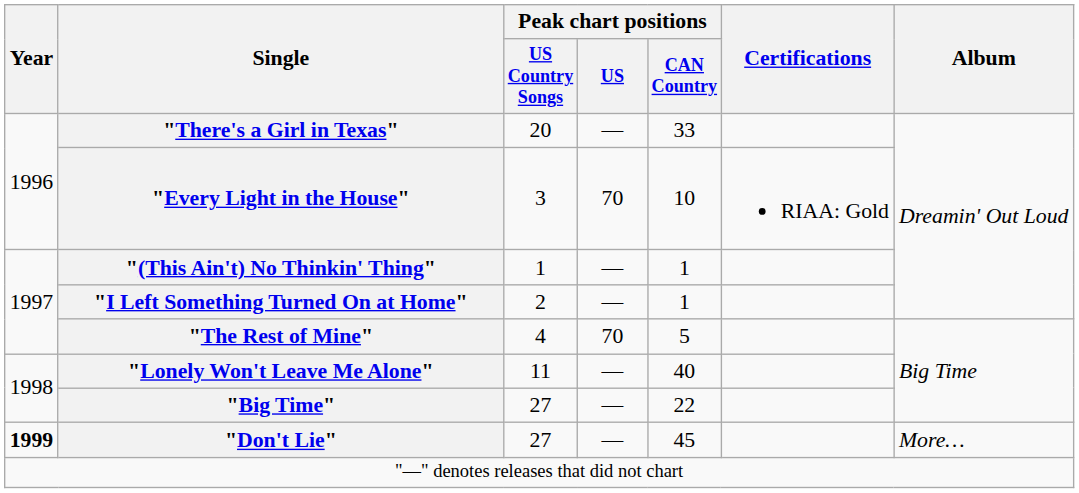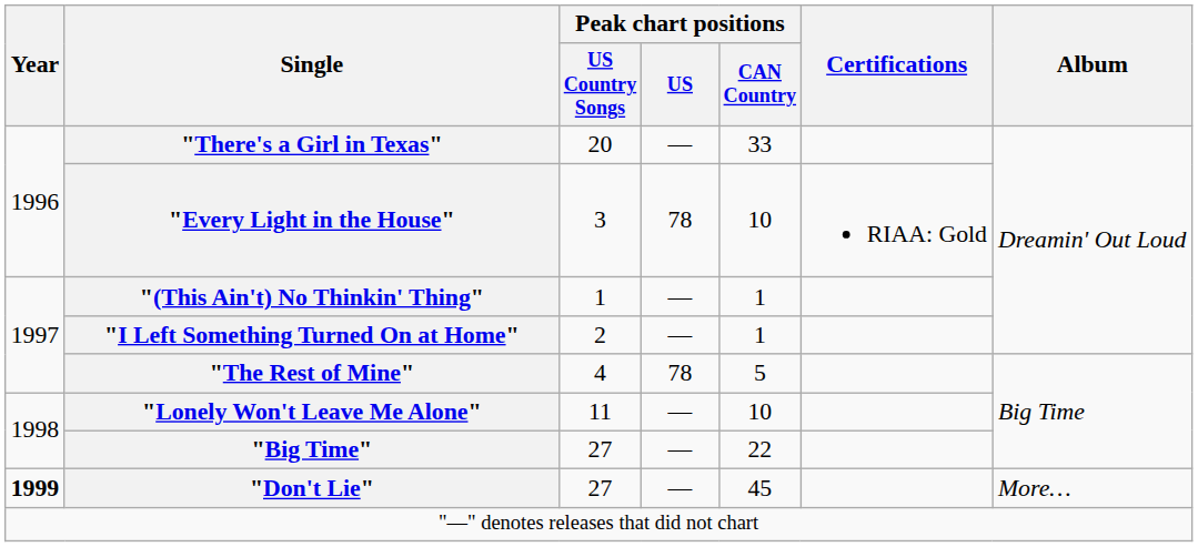 <table class="wikitable plainrowheaders" style="text-align:center;">
 <tr>
 <th rowspan="2">Year</th>
 <th rowspan="2" style="width:20em;">Single</th>
 <th colspan="3">Peak chart positions</th>
 <th rowspan="2"><a href='#'>Certifications</a></th>
 <th rowspan="2">Album</th>
 </tr>
 <tr style="font-size:smaller;">
 <th width="45"><a href='#'>US Country Songs</a><br></th>
 <th width="45"><a href='#'>US</a><br></th>
 <th width="45"><a href='#'>CAN Country</a><br></th>
 </tr>
 <tr>
 <td rowspan="2">1996</td>
 <th scope="row">"<a href='#'>There's a Girl in Texas</a>"</th>
 <td>20</td>
 <td>—</td>
 <td>33</td>
 <td></td>
 <td rowspan="4" align="left"><em>Dreamin' Out Loud</em></td>
 </tr>
 <tr>
 <th scope="row">"<a href='#'>Every Light in the House</a>"</th>
 <td>3</td>
-<td>70</td>
+<td>78</td>
 <td>10</td>
 <td><br><ul><li>RIAA: Gold</li></ul></td>
 </tr>
 <tr>
 <td rowspan="3">1997</td>
 <th scope="row">"<a href='#'>(This Ain't) No Thinkin' Thing</a>"</th>
 <td>1</td>
 <td>—</td>
 <td>1</td>
 <td></td>
 </tr>
 <tr>
 <th scope="row">"<a href='#'>I Left Something Turned On at Home</a>"</th>
 <td>2</td>
 <td>—</td>
 <td>1</td>
 <td></td>
 </tr>
 <tr>
 <th scope="row">"<a href='#'>The Rest of Mine</a>"</th>
 <td>4</td>
-<td>70</td>
+<td>78</td>
 <td>5</td>
 <td></td>
 <td rowspan="3" align="left"><em>Big Time</em></td>
 </tr>
 <tr>
 <td rowspan="2">1998</td>
 <th scope="row">"<a href='#'>Lonely Won't Leave Me Alone</a>"</th>
 <td>11</td>
 <td>—</td>
-<td>40</td>
+<td>10</td>
 <td></td>
 </tr>
 <tr>
 <th scope="row">"<a href='#'>Big Time</a>"</th>
 <td>27</td>
 <td>—</td>
 <td>22</td>
 <td></td>
 </tr>
 <tr>
 <td><strong>1999</strong></td>
 <th scope="row">"<a href='#'>Don't Lie</a>"</th>
 <td>27</td>
 <td>—</td>
 <td>45</td>
 <td></td>
 <td align="left"><em>More…</em></td>
 </tr>
 <tr>
 <td colspan="8" style="font-size:85%">"—" denotes releases that did not chart</td>
 </tr>
 </table>
